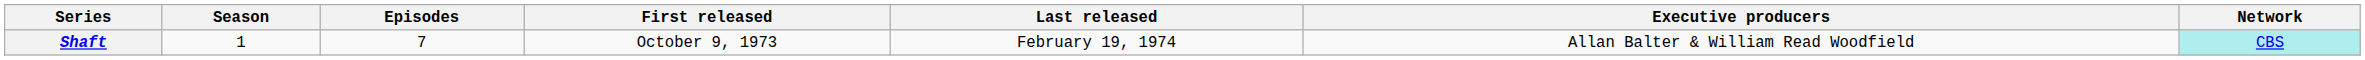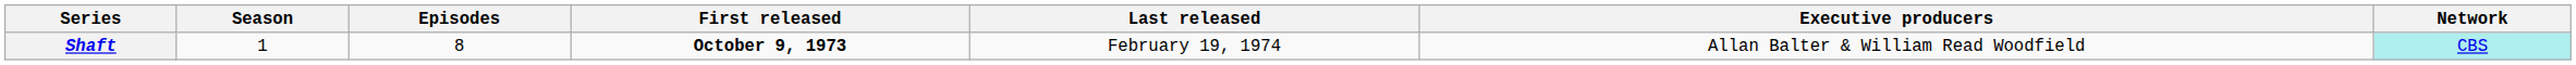 <table class="wikitable plainrowheaders"  style="text-align:center; width:99%;">
 <tr>
 <th scope="col">Series</th>
 <th scope="col">Season</th>
 <th scope="col">Episodes</th>
 <th scope="col">First released</th>
 <th scope="col">Last released</th>
 <th scope="col">Executive producers</th>
 <th scope="col">Network</th>
 </tr>
 <tr>
 <th scope="row"><em><a href='#'>Shaft</a></em></th>
 <td>1</td>
-<td>7</td>
-<td>October 9, 1973</td>
+<td>8</td>
+<td><strong>October 9, 1973</strong></td>
 <td>February 19, 1974</td>
 <td>Allan Balter & William Read Woodfield</td>
 <td style="background: paleturquoise;"><a href='#'>CBS</a></td>
 </tr>
 </table>
